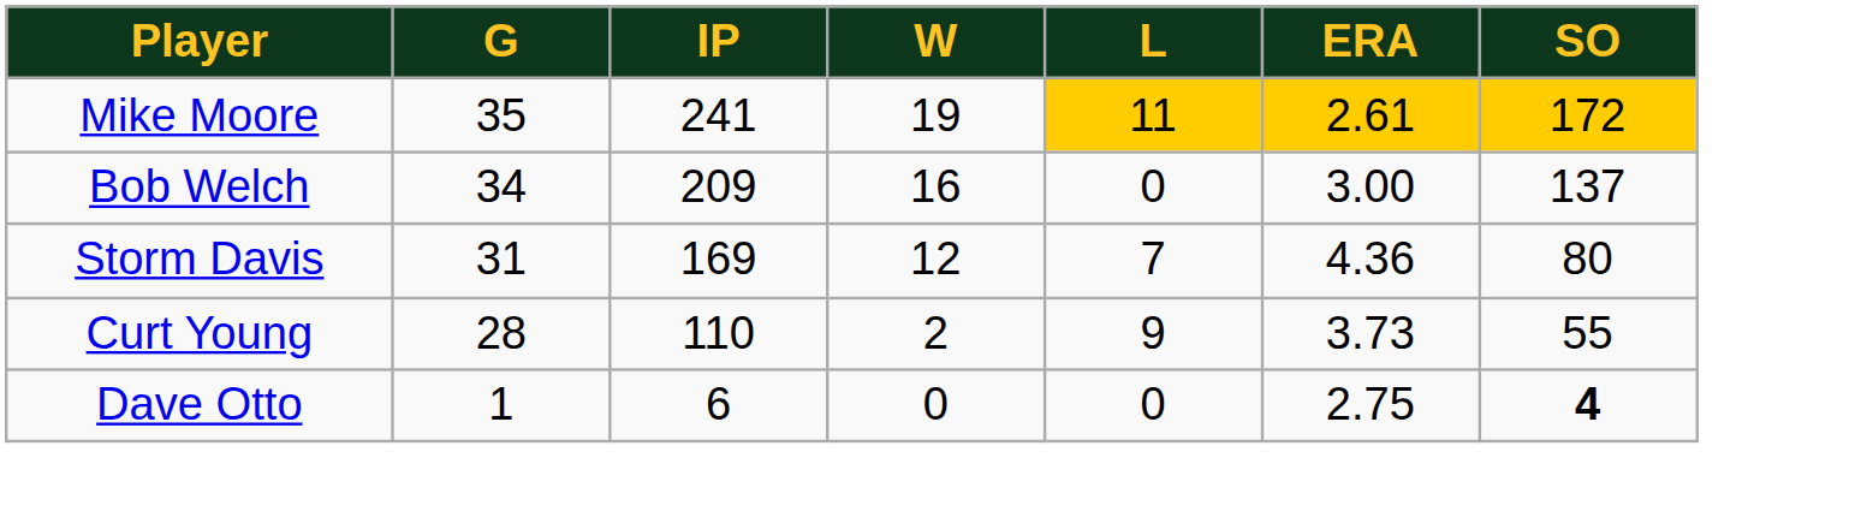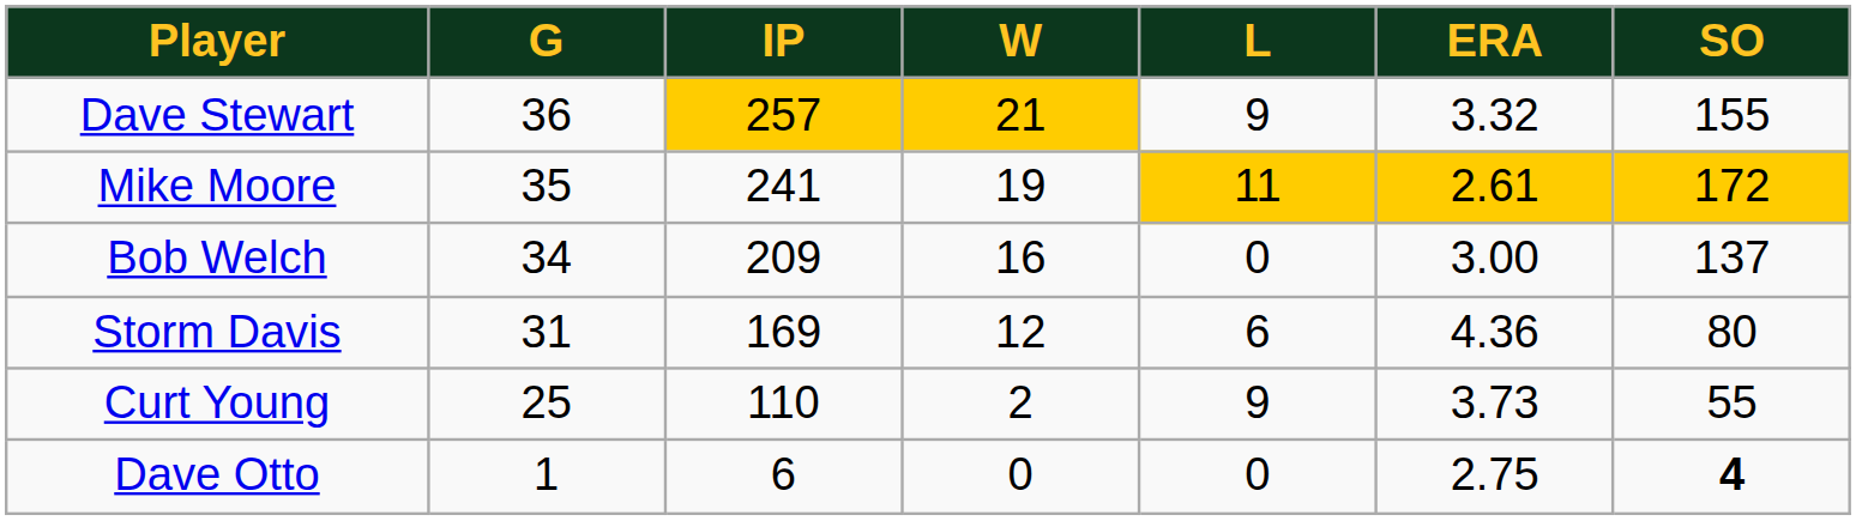 <table class="wikitable sortable">
 <tr>
 <th style="background:#0C371D;color:#ffc322;" width="16%">Player</th>
 <th style="background:#0C371D;color:#ffc322;" width="9%">G</th>
 <th style="background:#0C371D;color:#ffc322;" width="9%">IP</th>
 <th style="background:#0C371D;color:#ffc322;" width="9%">W</th>
 <th style="background:#0C371D;color:#ffc322;" width="9%">L</th>
 <th style="background:#0C371D;color:#ffc322;" width="9%">ERA</th>
 <th style="background:#0C371D;color:#ffc322;" width="9%">SO</th>
+</tr>
+<tr align="center">
+<td><a href='#'>Dave Stewart</a></td>
+<td>36</td>
+<td bgcolor="#FFCC00">257</td>
+<td bgcolor="#FFCC00">21</td>
+<td>9</td>
+<td>3.32</td>
+<td>155</td>
 </tr>
 <tr align=center>
 <td><a href='#'>Mike Moore</a></td>
 <td>35</td>
 <td>241</td>
 <td>19</td>
 <td bgcolor="#FFCC00">11</td>
 <td bgcolor="#FFCC00">2.61</td>
 <td bgcolor="#FFCC00">172</td>
 </tr>
 <tr align="center">
 <td><a href='#'>Bob Welch</a></td>
 <td>34</td>
 <td>209</td>
 <td>16</td>
 <td>0</td>
 <td>3.00</td>
 <td>137</td>
 </tr>
 <tr align="center">
 <td><a href='#'>Storm Davis</a></td>
 <td>31</td>
 <td>169</td>
 <td>12</td>
-<td>7</td>
+<td>6</td>
 <td>4.36</td>
 <td>80</td>
 </tr>
 <tr align="center">
 <td><a href='#'>Curt Young</a></td>
-<td>28</td>
+<td>25</td>
 <td>110</td>
 <td>2</td>
 <td>9</td>
 <td>3.73</td>
 <td>55</td>
 </tr>
 <tr align=center>
 <td><a href='#'>Dave Otto</a></td>
 <td>1</td>
 <td>6</td>
 <td>0</td>
 <td>0</td>
 <td>2.75</td>
 <td><strong>4</strong></td>
 </tr>
 </table>
